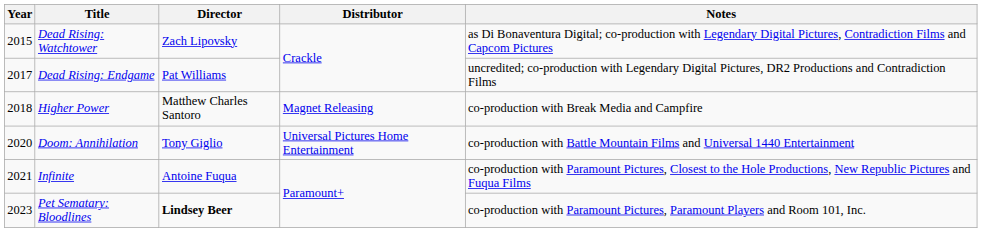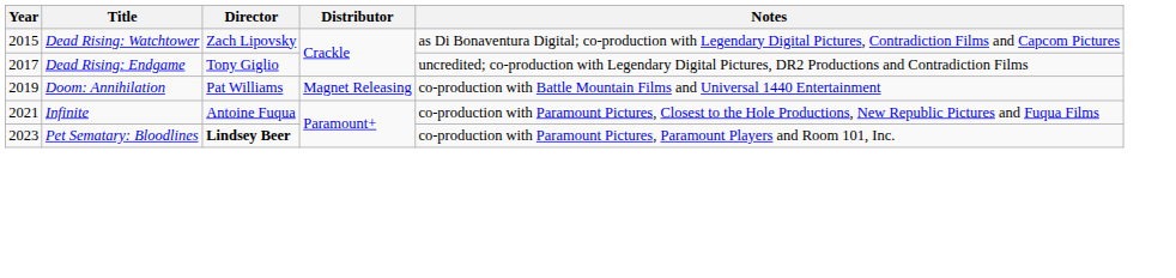 <table class="wikitable sortable">
 <tr>
 <th>Year</th>
 <th>Title</th>
 <th>Director</th>
 <th>Distributor</th>
 <th>Notes</th>
 </tr>
 <tr>
 <td>2015</td>
 <td><em><a href='#'>Dead Rising: Watchtower</a></em></td>
 <td><a href='#'>Zach Lipovsky</a></td>
 <td rowspan="2"><a href='#'>Crackle</a></td>
 <td>as Di Bonaventura Digital; co-production with <a href='#'>Legendary Digital Pictures</a>, <a href='#'>Contradiction Films</a> and <a href='#'>Capcom Pictures</a></td>
 </tr>
 <tr>
 <td>2017</td>
 <td><em><a href='#'>Dead Rising: Endgame</a></em></td>
-<td><a href='#'>Pat Williams</a></td>
+<td><a href='#'>Tony Giglio</a></td>
 <td>uncredited; co-production with Legendary Digital Pictures, DR2 Productions and Contradiction Films</td>
 </tr>
 <tr>
-<td>2018</td>
-<td><em><a href='#'>Higher Power</a></em></td>
-<td>Matthew Charles Santoro</td>
+<td>2019</td>
+<td><em><a href='#'>Doom: Annihilation</a></em></td>
+<td><a href='#'>Pat Williams</a></td>
 <td><a href='#'>Magnet Releasing</a></td>
-<td>co-production with Break Media and Campfire</td>
-</tr>
-<tr>
-<td>2020</td>
-<td><em><a href='#'>Doom: Annihilation</a></em></td>
-<td><a href='#'>Tony Giglio</a></td>
-<td><a href='#'>Universal Pictures Home Entertainment</a></td>
 <td>co-production with <a href='#'>Battle Mountain Films</a> and <a href='#'>Universal 1440 Entertainment</a></td>
 </tr>
 <tr>
 <td>2021</td>
 <td><em><a href='#'>Infinite</a></em></td>
 <td><a href='#'>Antoine Fuqua</a></td>
 <td rowspan="2"><a href='#'>Paramount+</a></td>
 <td>co-production with <a href='#'>Paramount Pictures</a>, <a href='#'>Closest to the Hole Productions</a>, <a href='#'>New Republic Pictures</a> and <a href='#'>Fuqua Films</a></td>
 </tr>
 <tr>
 <td>2023</td>
 <td><em><a href='#'>Pet Sematary: Bloodlines</a></em></td>
 <td><strong>Lindsey Beer</strong></td>
 <td>co-production with <a href='#'>Paramount Pictures</a>, <a href='#'>Paramount Players</a> and Room 101, Inc.</td>
 </tr>
 </table>
